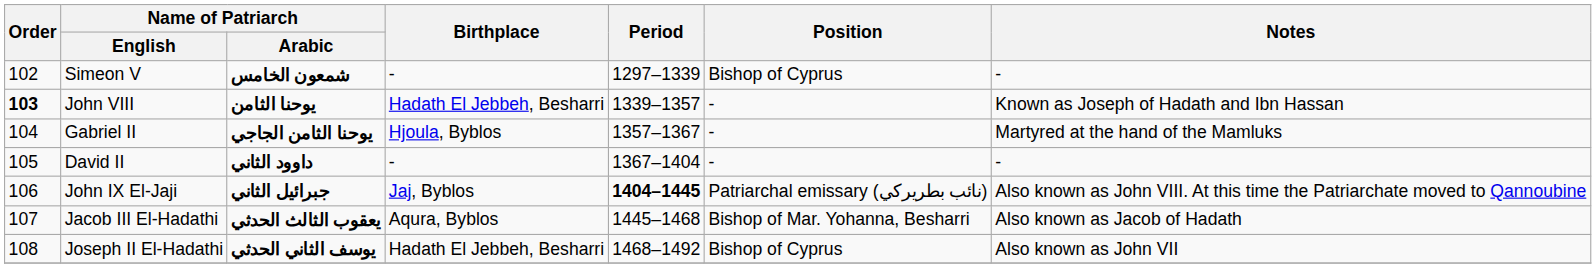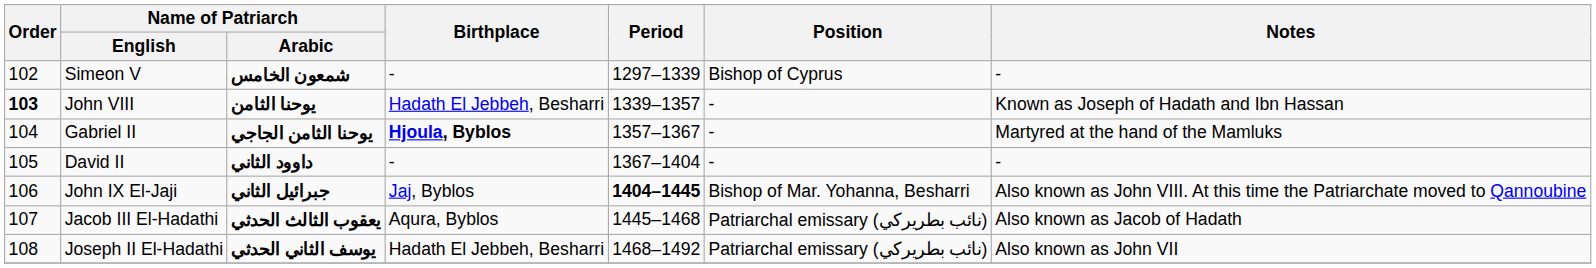 <table class="wikitable">
 <tr>
 <th rowspan=2>Order</th>
 <th colspan=2>Name of Patriarch</th>
 <th rowspan=2>Birthplace</th>
 <th rowspan=2>Period</th>
 <th rowspan=2>Position</th>
 <th rowspan=2>Notes</th>
 </tr>
 <tr>
 <th>English</th>
 <th>Arabic</th>
 </tr>
 <tr>
 <td>102</td>
 <td>Simeon V</td>
 <td><strong>شمعون الخامس</strong></td>
 <td>-</td>
 <td>1297–1339</td>
 <td>Bishop of Cyprus</td>
 <td>-</td>
 </tr>
 <tr>
 <td><strong>103</strong></td>
 <td>John VIII</td>
 <td><strong>يوحنا الثامن</strong></td>
 <td><a href='#'>Hadath El Jebbeh</a>, Besharri</td>
 <td>1339–1357</td>
 <td>-</td>
 <td>Known as Joseph of Hadath and Ibn Hassan</td>
 </tr>
 <tr>
 <td>104</td>
 <td>Gabriel II</td>
 <td><strong>يوحنا الثامن الجاجي</strong></td>
-<td><a href='#'>Hjoula</a>, Byblos</td>
+<td><strong><a href='#'>Hjoula</a>, Byblos</strong></td>
 <td>1357–1367</td>
 <td>-</td>
 <td>Martyred at the hand of the Mamluks</td>
 </tr>
 <tr>
 <td>105</td>
 <td>David II</td>
 <td><strong>داوود الثاني</strong></td>
 <td>-</td>
 <td>1367–1404</td>
 <td>-</td>
 <td>-</td>
 </tr>
 <tr>
 <td>106</td>
 <td>John IX El-Jaji</td>
 <td><strong>جبرائيل الثاني</strong></td>
 <td><a href='#'>Jaj</a>, Byblos</td>
 <td><strong>1404–1445</strong></td>
-<td>Patriarchal emissary (نائب بطريركي)</td>
+<td>Bishop of Mar. Yohanna, Besharri</td>
 <td>Also known as John VIII. At this time the Patriarchate moved to <a href='#'>Qannoubine</a></td>
 </tr>
 <tr>
 <td>107</td>
 <td>Jacob III El-Hadathi</td>
 <td><strong>يعقوب الثالث الحدثي</strong></td>
 <td>Aqura, Byblos</td>
 <td>1445–1468</td>
-<td>Bishop of Mar. Yohanna, Besharri</td>
+<td>Patriarchal emissary (نائب بطريركي)</td>
 <td>Also known as Jacob of Hadath</td>
 </tr>
 <tr>
 <td>108</td>
 <td>Joseph II El-Hadathi</td>
 <td><strong>يوسف الثاني الحدثي</strong></td>
 <td>Hadath El Jebbeh, Besharri</td>
 <td>1468–1492</td>
-<td>Bishop of Cyprus</td>
+<td>Patriarchal emissary (نائب بطريركي)</td>
 <td>Also known as John VII</td>
 </tr>
 <tr>
 </tr>
 </table>
